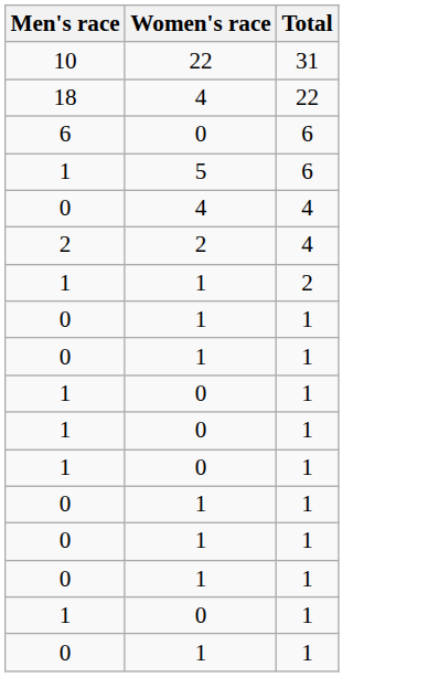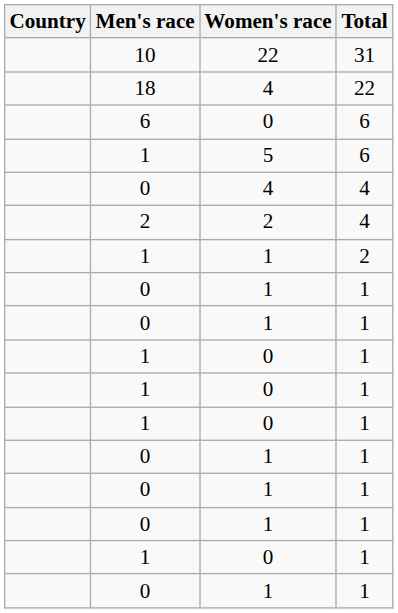 <table class="wikitable sortable" style="text-align:center">
 <tr>
+<th>Country</th>
 <th>Men's race</th>
 <th>Women's race</th>
 <th>Total</th>
 </tr>
 <tr>
+<td align=left></td>
 <td>10</td>
 <td>22</td>
 <td>31</td>
 </tr>
 <tr>
+<td align=left></td>
 <td>18</td>
 <td>4</td>
 <td>22</td>
 </tr>
 <tr>
+<td align=left></td>
 <td>6</td>
 <td>0</td>
 <td>6</td>
 </tr>
 <tr>
+<td align=left></td>
 <td>1</td>
 <td>5</td>
 <td>6</td>
 </tr>
 <tr>
+<td align=left></td>
 <td>0</td>
 <td>4</td>
 <td>4</td>
 </tr>
 <tr>
+<td align=left></td>
 <td>2</td>
 <td>2</td>
 <td>4</td>
 </tr>
 <tr>
+<td align=left></td>
 <td>1</td>
 <td>1</td>
 <td>2</td>
 </tr>
 <tr>
+<td align=left></td>
 <td>0</td>
 <td>1</td>
 <td>1</td>
 </tr>
 <tr>
+<td align=left></td>
 <td>0</td>
 <td>1</td>
 <td>1</td>
 </tr>
 <tr>
+<td align=left></td>
 <td>1</td>
 <td>0</td>
 <td>1</td>
 </tr>
 <tr>
+<td align=left></td>
 <td>1</td>
 <td>0</td>
 <td>1</td>
 </tr>
 <tr>
+<td align=left></td>
 <td>1</td>
 <td>0</td>
 <td>1</td>
 </tr>
 <tr>
+<td align=left></td>
 <td>0</td>
 <td>1</td>
 <td>1</td>
 </tr>
 <tr>
+<td align=left></td>
 <td>0</td>
 <td>1</td>
 <td>1</td>
 </tr>
 <tr>
+<td align=left></td>
 <td>0</td>
 <td>1</td>
 <td>1</td>
 </tr>
 <tr>
+<td align=left></td>
 <td>1</td>
 <td>0</td>
 <td>1</td>
 </tr>
 <tr>
+<td align=left></td>
 <td>0</td>
 <td>1</td>
 <td>1</td>
 </tr>
 </table>
